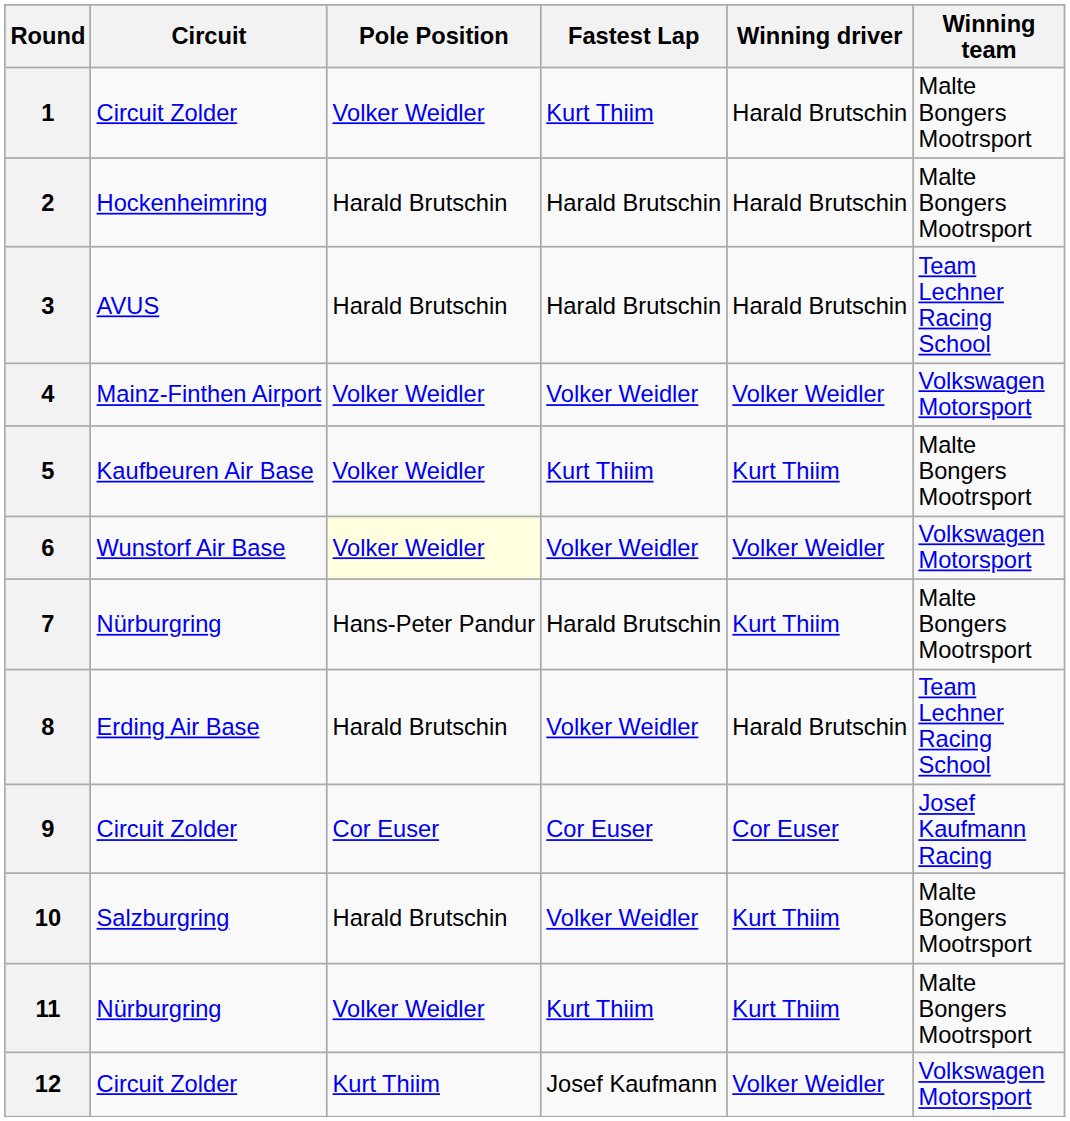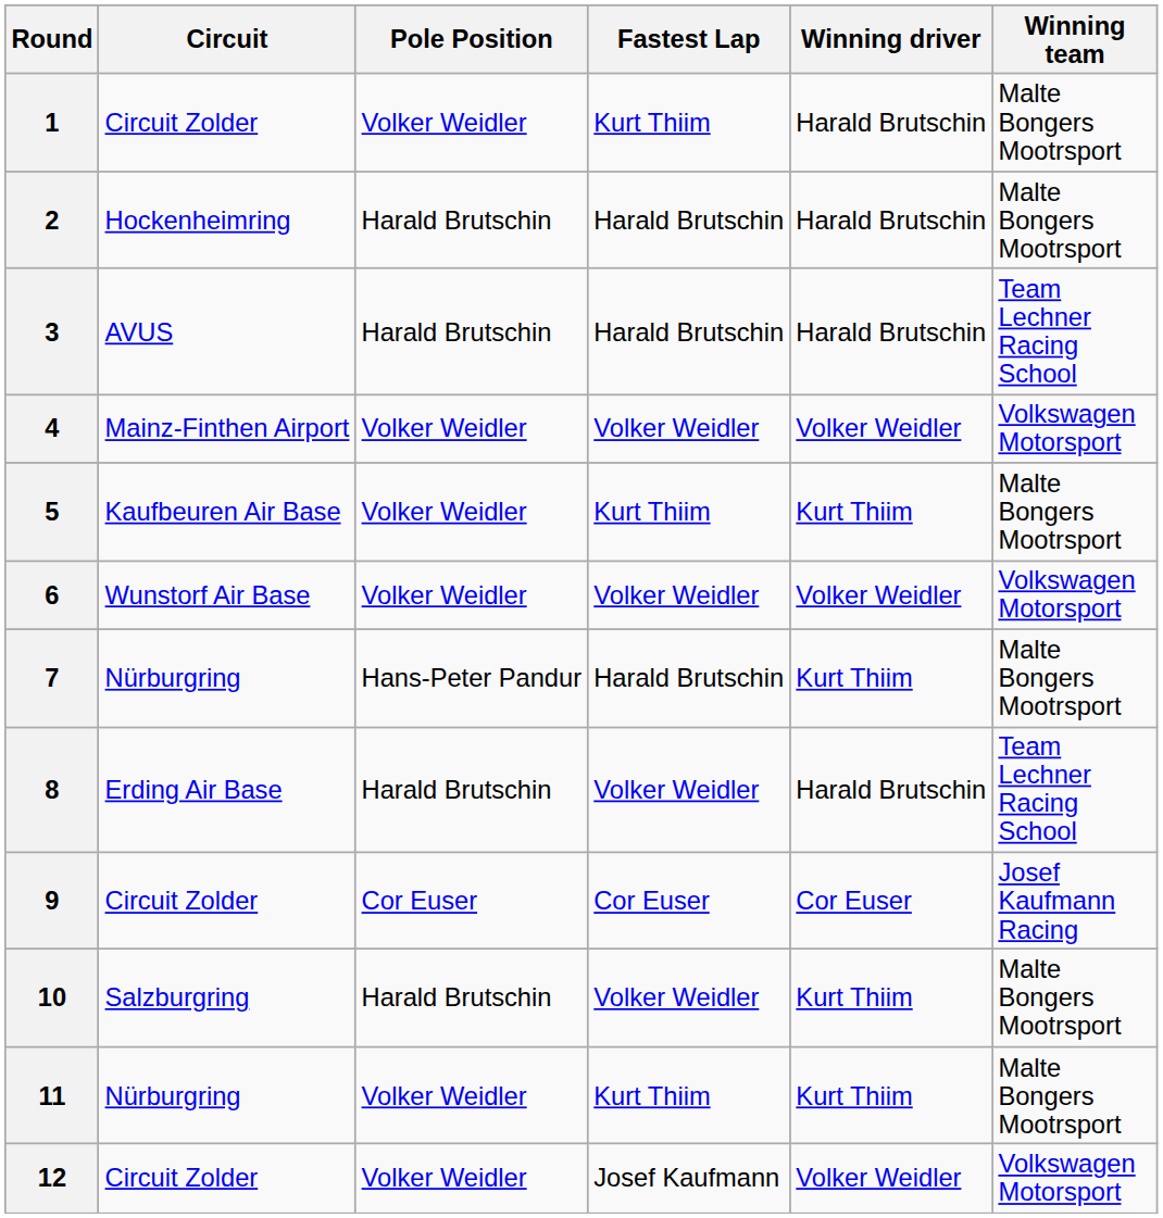 <table class="wikitable" style="font-size: 85%;">
 <tr>
 <th>Round</th>
 <th>Circuit</th>
 <th>Pole Position</th>
 <th>Fastest Lap</th>
 <th>Winning driver</th>
 <th>Winning team</th>
 </tr>
 <tr>
 <th>1</th>
 <td> <a href='#'>Circuit Zolder</a></td>
 <td> <a href='#'>Volker Weidler</a></td>
 <td> <a href='#'>Kurt Thiim</a></td>
 <td nowrap> Harald Brutschin</td>
 <td> Malte Bongers Mootrsport</td>
 </tr>
 <tr>
 <th>2</th>
 <td> <a href='#'>Hockenheimring</a></td>
 <td nowrap> Harald Brutschin</td>
 <td nowrap> Harald Brutschin</td>
 <td nowrap> Harald Brutschin</td>
 <td> Malte Bongers Mootrsport</td>
 </tr>
 <tr>
 <th>3</th>
 <td> <a href='#'>AVUS</a></td>
 <td> Harald Brutschin</td>
 <td> Harald Brutschin</td>
 <td> Harald Brutschin</td>
 <td> <a href='#'>Team Lechner Racing School</a></td>
 </tr>
 <tr>
 <th>4</th>
 <td nowrap> <a href='#'>Mainz-Finthen Airport</a></td>
 <td> <a href='#'>Volker Weidler</a></td>
 <td> <a href='#'>Volker Weidler</a></td>
 <td> <a href='#'>Volker Weidler</a></td>
 <td> <a href='#'>Volkswagen Motorsport</a></td>
 </tr>
 <tr>
 <th>5</th>
 <td> <a href='#'>Kaufbeuren Air Base</a></td>
 <td> <a href='#'>Volker Weidler</a></td>
 <td> <a href='#'>Kurt Thiim</a></td>
 <td> <a href='#'>Kurt Thiim</a></td>
 <td> Malte Bongers Mootrsport</td>
 </tr>
 <tr>
 <th>6</th>
 <td> <a href='#'>Wunstorf Air Base</a></td>
-<td style="background: lightyellow;"> <a href='#'>Volker Weidler</a></td>
+<td> <a href='#'>Volker Weidler</a></td>
 <td> <a href='#'>Volker Weidler</a></td>
 <td> <a href='#'>Volker Weidler</a></td>
 <td> <a href='#'>Volkswagen Motorsport</a></td>
 </tr>
 <tr>
 <th>7</th>
 <td> <a href='#'>Nürburgring</a></td>
 <td nowrap> Hans-Peter Pandur</td>
 <td> Harald Brutschin</td>
 <td> <a href='#'>Kurt Thiim</a></td>
 <td> Malte Bongers Mootrsport</td>
 </tr>
 <tr>
 <th>8</th>
 <td> <a href='#'>Erding Air Base</a></td>
 <td> Harald Brutschin</td>
 <td> <a href='#'>Volker Weidler</a></td>
 <td> Harald Brutschin</td>
 <td> <a href='#'>Team Lechner Racing School</a></td>
 </tr>
 <tr>
 <th>9</th>
 <td> <a href='#'>Circuit Zolder</a></td>
 <td> <a href='#'>Cor Euser</a></td>
 <td> <a href='#'>Cor Euser</a></td>
 <td> <a href='#'>Cor Euser</a></td>
 <td> <a href='#'>Josef Kaufmann Racing</a></td>
 </tr>
 <tr>
 <th>10</th>
 <td> <a href='#'>Salzburgring</a></td>
 <td> Harald Brutschin</td>
 <td> <a href='#'>Volker Weidler</a></td>
 <td> <a href='#'>Kurt Thiim</a></td>
 <td> Malte Bongers Mootrsport</td>
 </tr>
 <tr>
 <th>11</th>
 <td> <a href='#'>Nürburgring</a></td>
 <td> <a href='#'>Volker Weidler</a></td>
 <td> <a href='#'>Kurt Thiim</a></td>
 <td> <a href='#'>Kurt Thiim</a></td>
 <td> Malte Bongers Mootrsport</td>
 </tr>
 <tr>
 <th>12</th>
 <td> <a href='#'>Circuit Zolder</a></td>
-<td> <a href='#'>Kurt Thiim</a></td>
+<td> <a href='#'>Volker Weidler</a></td>
 <td> Josef Kaufmann</td>
 <td> <a href='#'>Volker Weidler</a></td>
 <td> <a href='#'>Volkswagen Motorsport</a></td>
 </tr>
 </table>
